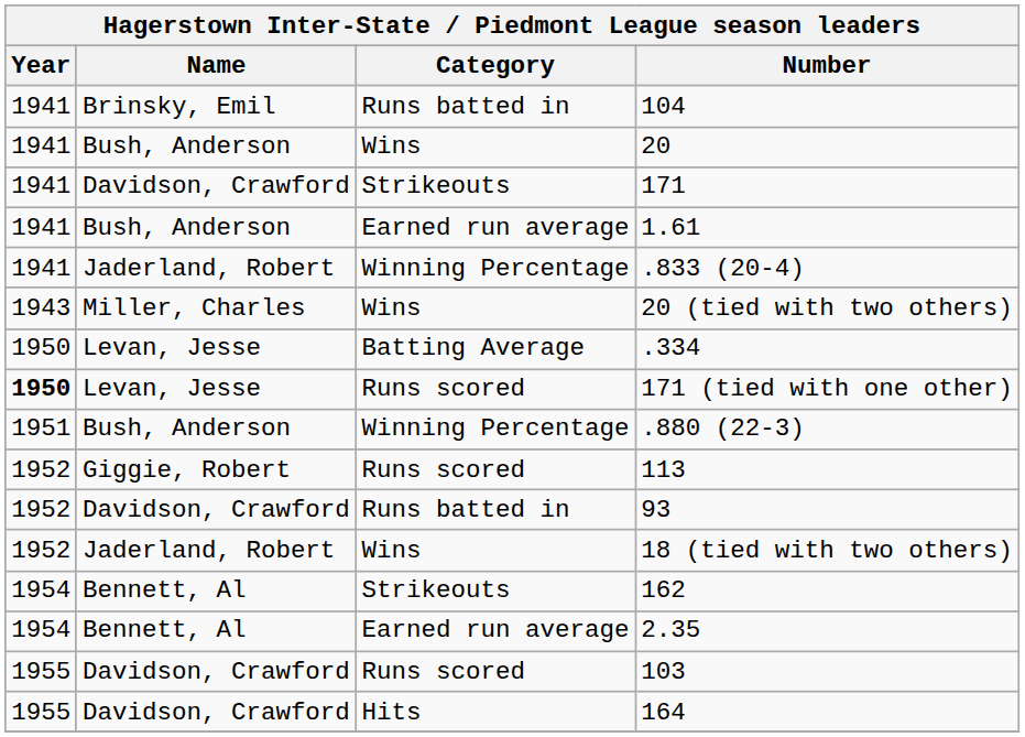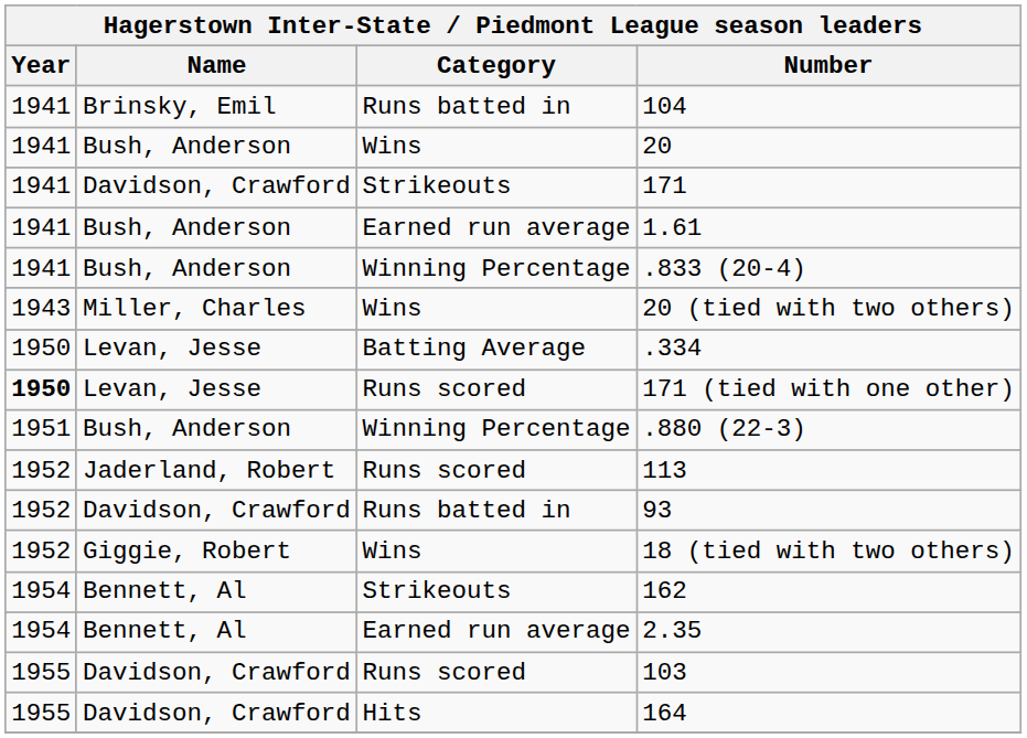 <table class="wikitable sortable ">
 <tr>
 <th colspan="4">Hagerstown Inter-State / Piedmont League season leaders</th>
 </tr>
 <tr>
 <th>Year</th>
 <th>Name</th>
 <th>Category</th>
 <th>Number</th>
 </tr>
 <tr>
 <td>1941</td>
 <td>Brinsky, Emil</td>
 <td>Runs batted in</td>
 <td>104</td>
 </tr>
 <tr>
 <td>1941</td>
 <td>Bush, Anderson</td>
 <td>Wins</td>
 <td>20</td>
 </tr>
 <tr>
 <td>1941</td>
 <td>Davidson, Crawford</td>
 <td>Strikeouts</td>
 <td>171</td>
 </tr>
 <tr>
 <td>1941</td>
 <td>Bush, Anderson</td>
 <td>Earned run average</td>
 <td>1.61</td>
 </tr>
 <tr>
 <td>1941</td>
-<td>Jaderland, Robert</td>
+<td>Bush, Anderson</td>
 <td>Winning Percentage</td>
 <td>.833 (20-4)</td>
 </tr>
 <tr>
 <td>1943</td>
 <td>Miller, Charles</td>
 <td>Wins</td>
 <td>20 (tied with two others)</td>
 </tr>
 <tr>
 <td>1950</td>
 <td>Levan, Jesse</td>
 <td>Batting Average</td>
 <td>.334</td>
 </tr>
 <tr>
 <td><strong>1950</strong></td>
 <td>Levan, Jesse</td>
 <td>Runs scored</td>
 <td>171 (tied with one other)</td>
 </tr>
 <tr>
 <td>1951</td>
 <td>Bush, Anderson</td>
 <td>Winning Percentage</td>
 <td>.880 (22-3)</td>
 </tr>
 <tr>
 <td>1952</td>
-<td>Giggie, Robert</td>
+<td>Jaderland, Robert</td>
 <td>Runs scored</td>
 <td>113</td>
 </tr>
 <tr>
 <td>1952</td>
 <td>Davidson, Crawford</td>
 <td>Runs batted in</td>
 <td>93</td>
 </tr>
 <tr>
 <td>1952</td>
-<td>Jaderland, Robert</td>
+<td>Giggie, Robert</td>
 <td>Wins</td>
 <td>18 (tied with two others)</td>
 </tr>
 <tr>
 <td>1954</td>
 <td>Bennett, Al</td>
 <td>Strikeouts</td>
 <td>162</td>
 </tr>
 <tr>
 <td>1954</td>
 <td>Bennett, Al</td>
 <td>Earned run average</td>
 <td>2.35</td>
 </tr>
 <tr>
 <td>1955</td>
 <td>Davidson, Crawford</td>
 <td>Runs scored</td>
 <td>103</td>
 </tr>
 <tr>
 <td>1955</td>
 <td>Davidson, Crawford</td>
 <td>Hits</td>
 <td>164</td>
 </tr>
 <tr>
 </tr>
 </table>
